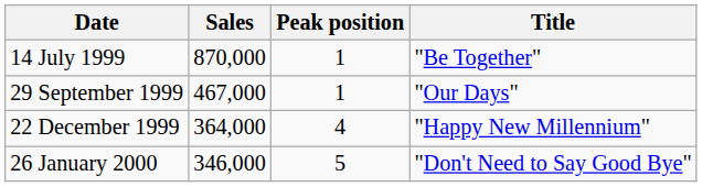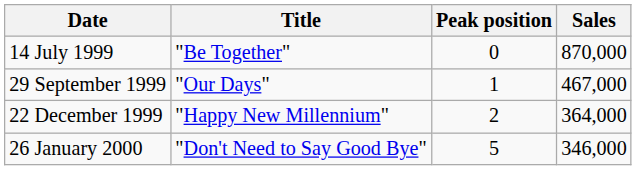 <table class="wikitable">
 <tr>
 <th>Date</th>
+<th>Title</th>
+<th>Peak position</th>
 <th>Sales</th>
-<th>Peak position</th>
-<th>Title</th>
 </tr>
 <tr>
 <td>14 July 1999</td>
+<td>"<a href='#'>Be Together</a>"</td>
+<td align="center">0</td>
 <td>870,000</td>
-<td align="center">1</td>
-<td>"<a href='#'>Be Together</a>"</td>
 </tr>
 <tr>
 <td>29 September 1999</td>
+<td>"<a href='#'>Our Days</a>"</td>
+<td align="center">1</td>
 <td>467,000</td>
-<td align="center">1</td>
-<td>"<a href='#'>Our Days</a>"</td>
 </tr>
 <tr>
 <td>22 December 1999</td>
+<td>"<a href='#'>Happy New Millennium</a>"</td>
+<td align="center">2</td>
 <td>364,000</td>
-<td align="center">4</td>
-<td>"<a href='#'>Happy New Millennium</a>"</td>
 </tr>
 <tr>
 <td>26 January 2000</td>
+<td>"<a href='#'>Don't Need to Say Good Bye</a>"</td>
+<td align="center">5</td>
 <td>346,000</td>
-<td align="center">5</td>
-<td>"<a href='#'>Don't Need to Say Good Bye</a>"</td>
 </tr>
 </table>
